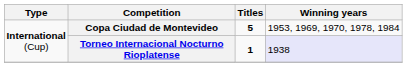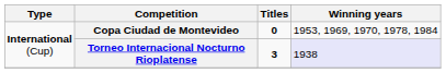 <table class="wikitable plainrowheaders" style="font-size:95%; text-align:center;">
 <tr>
 <th>Type</th>
 <th width=250px>Competition</th>
 <th>Titles</th>
 <th>Winning years</th>
 </tr>
 <tr>
 <td rowspan=2><strong>International</strong><br>(Cup)</td>
 <th scope=col>Copa Ciudad de Montevideo</th>
-<td><strong>5</strong></td>
+<td><strong>0</strong></td>
 <td align="left">1953, 1969, 1970, 1978, 1984</td>
 </tr>
 <tr>
 <th scope=col><a href='#'>Torneo Internacional Nocturno Rioplatense</a></th>
-<td><strong>1</strong></td>
+<td><strong>3</strong></td>
 <td align="left" style="background: lavender;">1938 </td>
 </tr>
 <tr>
 </tr>
 </table>
